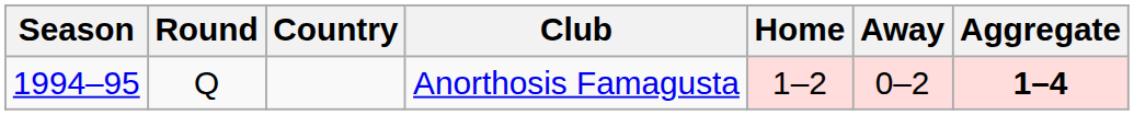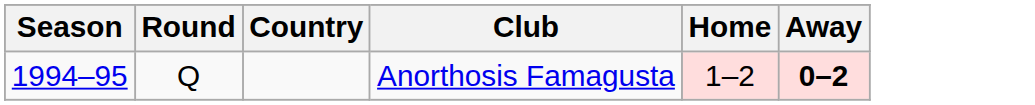 <table class="wikitable">
 <tr>
 <th>Season</th>
 <th>Round</th>
 <th>Country</th>
 <th>Club</th>
 <th>Home</th>
 <th>Away</th>
-<th>Aggregate</th>
 </tr>
 <tr>
 <td><a href='#'>1994–95</a></td>
 <td align="center">Q</td>
 <td align="center"></td>
 <td><a href='#'>Anorthosis Famagusta</a></td>
 <td bgcolor="#ffdddd" style="text-align:center;">1–2</td>
-<td bgcolor="#ffdddd" style="text-align:center;">0–2</td>
-<td bgcolor="#ffdddd" style="text-align:center;"><strong>1–4</strong></td>
+<td bgcolor="#ffdddd" style="text-align:center;"><strong>0–2</strong></td>
 </tr>
 </table>
